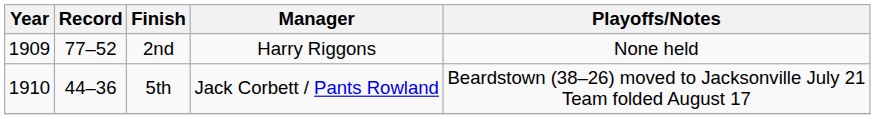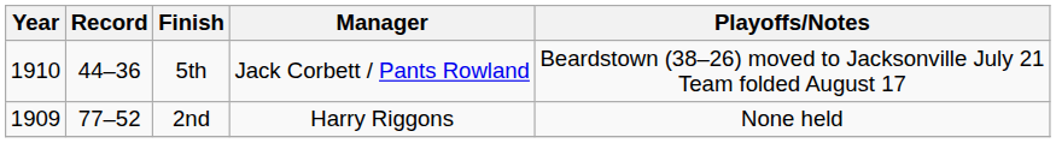 <table class="wikitable" style="text-align:center">
 <tr align=center>
 <th>Year</th>
 <th>Record</th>
 <th>Finish</th>
 <th>Manager</th>
 <th>Playoffs/Notes</th>
 </tr>
 <tr align=center>
+<td>1910</td>
+<td>44–36</td>
+<td>5th</td>
+<td>Jack Corbett / <a href='#'>Pants Rowland</a></td>
+<td>Beardstown (38–26) moved to Jacksonville July 21<br>Team folded August 17</td>
+</tr>
+<tr align=center>
 <td>1909</td>
 <td>77–52</td>
 <td>2nd</td>
 <td>Harry Riggons</td>
 <td>None held</td>
 </tr>
 <tr align=center>
-<td>1910</td>
-<td>44–36</td>
-<td>5th</td>
-<td>Jack Corbett / <a href='#'>Pants Rowland</a></td>
-<td>Beardstown (38–26) moved to Jacksonville July 21<br>Team folded August 17</td>
-</tr>
-<tr align=center>
 </tr>
 </table>
